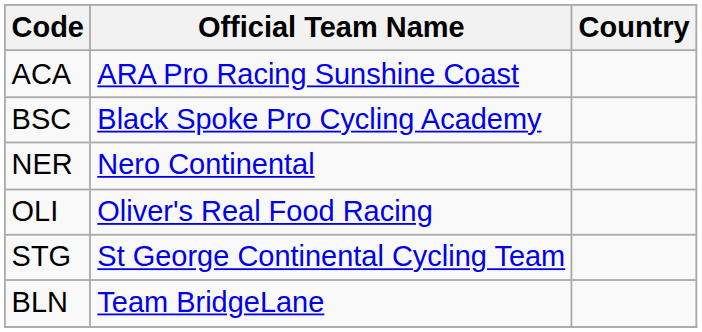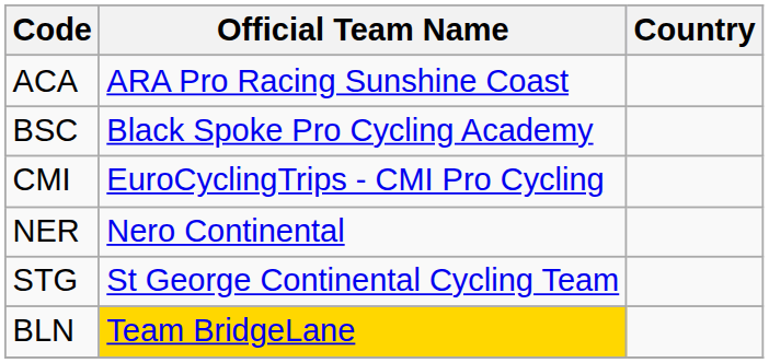 <table class="wikitable sortable">
 <tr style="background:#ccf;">
 <th>Code</th>
 <th>Official Team Name</th>
 <th>Country</th>
 </tr>
 <tr>
 <td>ACA</td>
 <td><a href='#'>ARA Pro Racing Sunshine Coast</a></td>
 <td></td>
 </tr>
 <tr>
 <td>BSC</td>
 <td><a href='#'>Black Spoke Pro Cycling Academy</a></td>
 <td></td>
 </tr>
 <tr>
-<td>NER</td>
-<td><a href='#'>Nero Continental</a></td>
+<td>CMI</td>
+<td><a href='#'>EuroCyclingTrips - CMI Pro Cycling</a></td>
 <td></td>
 </tr>
 <tr>
-<td>OLI</td>
-<td><a href='#'>Oliver's Real Food Racing</a></td>
+<td>NER</td>
+<td><a href='#'>Nero Continental</a></td>
 <td></td>
 </tr>
 <tr>
 <td>STG</td>
 <td><a href='#'>St George Continental Cycling Team</a></td>
 <td></td>
 </tr>
 <tr>
 <td>BLN</td>
-<td><a href='#'>Team BridgeLane</a></td>
+<td style="background: gold;"><a href='#'>Team BridgeLane</a></td>
 <td></td>
 </tr>
 <tr>
 </tr>
 </table>
